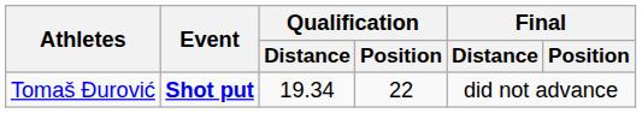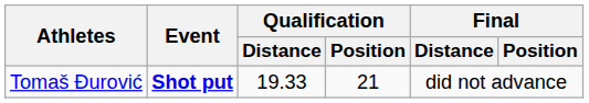 <table class=wikitable style="font-size:90%">
 <tr>
 <th rowspan="2">Athletes</th>
 <th rowspan="2">Event</th>
 <th colspan="2">Qualification</th>
 <th colspan="2">Final</th>
 </tr>
 <tr style="font-size:95%">
 <th>Distance</th>
 <th>Position</th>
 <th>Distance</th>
 <th>Position</th>
 </tr>
 <tr>
 <td><a href='#'>Tomaš Đurović</a></td>
 <td><strong><a href='#'>Shot put</a></strong></td>
-<td align=center>19.34</td>
-<td align=center>22</td>
+<td align=center>19.33</td>
+<td align=center>21</td>
 <td align=center colspan=2>did not advance</td>
 </tr>
 </table>
